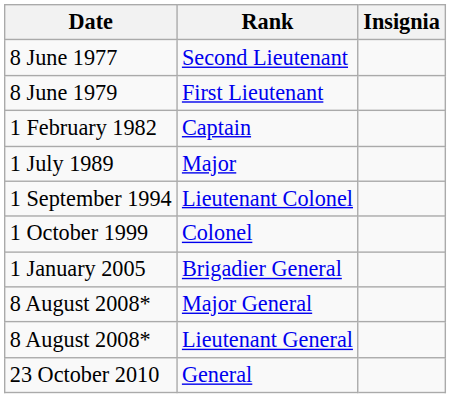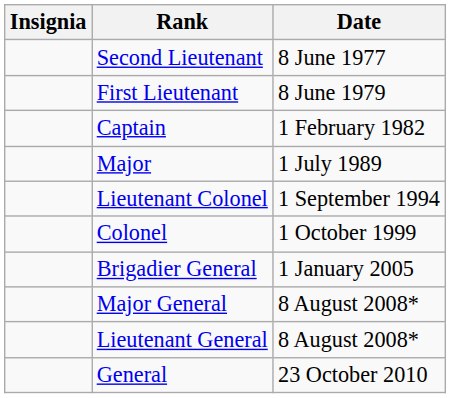 <table class="wikitable">
 <tr>
+<th>Insignia</th>
+<th>Rank</th>
 <th>Date</th>
-<th>Rank</th>
-<th>Insignia</th>
 </tr>
 <tr>
+<td></td>
+<td><a href='#'>Second Lieutenant</a></td>
 <td>8 June 1977</td>
-<td><a href='#'>Second Lieutenant</a></td>
-<td></td>
 </tr>
 <tr>
+<td></td>
+<td><a href='#'>First Lieutenant</a></td>
 <td>8 June 1979</td>
-<td><a href='#'>First Lieutenant</a></td>
-<td></td>
 </tr>
 <tr>
+<td></td>
+<td><a href='#'>Captain</a></td>
 <td>1 February 1982</td>
-<td><a href='#'>Captain</a></td>
-<td></td>
 </tr>
 <tr>
+<td></td>
+<td><a href='#'>Major</a></td>
 <td>1 July 1989</td>
-<td><a href='#'>Major</a></td>
-<td></td>
 </tr>
 <tr>
+<td></td>
+<td><a href='#'>Lieutenant Colonel</a></td>
 <td>1 September 1994</td>
-<td><a href='#'>Lieutenant Colonel</a></td>
-<td></td>
 </tr>
 <tr>
+<td></td>
+<td><a href='#'>Colonel</a></td>
 <td>1 October 1999</td>
-<td><a href='#'>Colonel</a></td>
-<td></td>
 </tr>
 <tr>
+<td></td>
+<td><a href='#'>Brigadier General</a></td>
 <td>1 January 2005</td>
-<td><a href='#'>Brigadier General</a></td>
-<td></td>
 </tr>
 <tr>
+<td></td>
+<td><a href='#'>Major General</a></td>
 <td>8 August 2008*</td>
-<td><a href='#'>Major General</a></td>
-<td></td>
 </tr>
 <tr>
+<td></td>
+<td><a href='#'>Lieutenant General</a></td>
 <td>8 August 2008*</td>
-<td><a href='#'>Lieutenant General</a></td>
-<td></td>
 </tr>
 <tr>
+<td></td>
+<td><a href='#'>General</a></td>
 <td>23 October 2010</td>
-<td><a href='#'>General</a></td>
-<td></td>
 </tr>
 </table>
